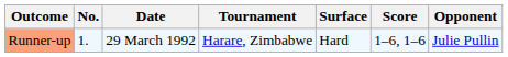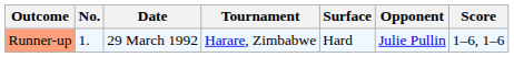 <table class="sortable wikitable" style=font-size:97%>
 <tr>
 <th>Outcome</th>
 <th>No.</th>
 <th>Date</th>
 <th>Tournament</th>
 <th>Surface</th>
+<th>Opponent</th>
 <th>Score</th>
-<th>Opponent</th>
 </tr>
 <tr style="background:#f0f8ff;">
 <td style="background:#ffa07a;">Runner-up</td>
 <td>1.</td>
 <td>29 March 1992</td>
 <td><a href='#'>Harare</a>, Zimbabwe</td>
 <td>Hard</td>
+<td> <a href='#'>Julie Pullin</a></td>
 <td>1–6, 1–6</td>
-<td> <a href='#'>Julie Pullin</a></td>
 </tr>
 </table>
